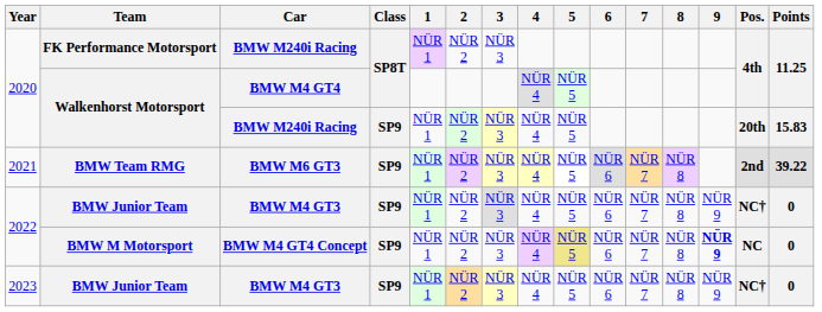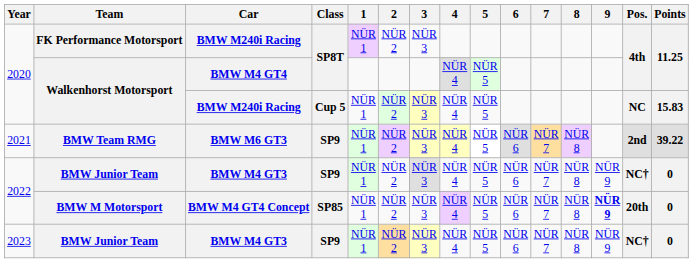 <table class="wikitable" border="1" style="text-align:center; font-size:90%;">
 <tr>
 <th>Year</th>
 <th>Team</th>
 <th>Car</th>
 <th>Class</th>
 <th>1</th>
 <th>2</th>
 <th>3</th>
 <th>4</th>
 <th>5</th>
 <th>6</th>
 <th>7</th>
 <th>8</th>
 <th>9</th>
 <th>Pos.</th>
 <th>Points</th>
 </tr>
 <tr>
 <td rowspan="3"><a href='#'>2020</a></td>
 <th>FK Performance Motorsport</th>
 <th><a href='#'>BMW M240i Racing</a></th>
 <th rowspan="2">SP8T</th>
 <td style="background:#EFCFFF;"><a href='#'>NÜR<br>1</a><br></td>
 <td><a href='#'>NÜR<br>2</a></td>
 <td><a href='#'>NÜR<br>3</a></td>
 <td></td>
 <td></td>
 <td></td>
 <td></td>
 <td></td>
 <td></td>
 <th rowspan="2">4th</th>
 <th rowspan="2">11.25</th>
 </tr>
 <tr>
 <th rowspan="2">Walkenhorst Motorsport</th>
 <th><a href='#'>BMW M4 GT4</a></th>
 <td></td>
 <td></td>
 <td></td>
 <td style="background:#DFDFDF;"><a href='#'>NÜR<br>4</a><br></td>
 <td style="background:#DFFFDF;"><a href='#'>NÜR<br>5</a><br></td>
 <td></td>
 <td></td>
 <td></td>
 <td></td>
 </tr>
 <tr>
 <th><a href='#'>BMW M240i Racing</a></th>
-<th>SP9</th>
+<th>Cup 5</th>
 <td><a href='#'>NÜR<br>1</a></td>
 <td style="background:#DFFFDF;"><a href='#'>NÜR<br>2</a><br></td>
 <td style="background:#FFFFBF;"><a href='#'>NÜR<br>3</a><br></td>
 <td><a href='#'>NÜR<br>4</a></td>
 <td><a href='#'>NÜR<br>5</a></td>
 <td></td>
 <td></td>
 <td></td>
 <td></td>
-<th>20th</th>
+<th>NC</th>
 <th>15.83</th>
 </tr>
 <tr>
 <td><a href='#'>2021</a></td>
 <th><a href='#'>BMW Team RMG</a></th>
 <th><a href='#'>BMW M6 GT3</a></th>
 <th>SP9</th>
 <td style="background:#DFFFDF;"><a href='#'>NÜR<br>1</a><br></td>
 <td style="background:#EFCFFF;"><a href='#'>NÜR<br>2</a><br></td>
 <td style="background:#FFFFBF;"><a href='#'>NÜR<br>3</a><br></td>
 <td style="background:#FFFFBF;"><a href='#'>NÜR<br>4</a><br></td>
 <td style="background:#FFFFFF;"><a href='#'>NÜR<br>5</a><br></td>
 <td style="background:#DFDFDF;"><a href='#'>NÜR<br>6</a><br></td>
 <td style="background:#FFDF9F;"><a href='#'>NÜR<br>7</a><br></td>
 <td style="background:#EFCFFF;"><a href='#'>NÜR<br>8</a><br></td>
 <td></td>
 <th style="background:#DFDFDF;">2nd</th>
 <th style="background:#DFDFDF;">39.22</th>
 </tr>
 <tr>
 <td rowspan="2"><a href='#'>2022</a></td>
 <th><a href='#'>BMW Junior Team</a></th>
 <th><a href='#'>BMW M4 GT3</a></th>
 <th>SP9</th>
 <td style="background:#DFFFDF;"><a href='#'>NÜR<br>1</a><br></td>
 <td><a href='#'>NÜR<br>2</a></td>
 <td style="background:#DFDFDF;"><a href='#'>NÜR<br>3</a><br></td>
 <td><a href='#'>NÜR<br>4</a></td>
 <td><a href='#'>NÜR<br>5</a></td>
 <td><a href='#'>NÜR<br>6</a></td>
 <td><a href='#'>NÜR<br>7</a></td>
 <td><a href='#'>NÜR<br>8</a></td>
 <td><a href='#'>NÜR<br>9</a></td>
 <th>NC†</th>
 <th>0</th>
 </tr>
 <tr>
 <th><a href='#'>BMW M Motorsport</a></th>
 <th><a href='#'>BMW M4 GT4 Concept</a></th>
-<th>SP9</th>
+<th>SP85</th>
 <td><a href='#'>NÜR<br>1</a></td>
 <td><a href='#'>NÜR<br>2</a></td>
 <td><a href='#'>NÜR<br>3</a></td>
 <td style="background:#EFCFFF;"><a href='#'>NÜR<br>4</a><br></td>
-<td style="background: khaki;"><a href='#'>NÜR<br>5</a></td>
+<td><a href='#'>NÜR<br>5</a></td>
 <td><a href='#'>NÜR<br>6</a></td>
 <td><a href='#'>NÜR<br>7</a></td>
 <td><a href='#'>NÜR<br>8</a></td>
 <td><strong><a href='#'>NÜR<br>9</a></strong></td>
-<th>NC</th>
+<th>20th</th>
 <th>0</th>
 </tr>
 <tr>
 <td><a href='#'>2023</a></td>
 <th><a href='#'>BMW Junior Team</a></th>
 <th><a href='#'>BMW M4 GT3</a></th>
 <th>SP9</th>
 <td style="background:#DFFFDF;"><a href='#'>NÜR<br>1</a><br></td>
 <td style="background:#FFDF9F;"><a href='#'>NÜR<br>2</a><br></td>
 <td style="background:#FFFFBF;"><a href='#'>NÜR<br>3</a><br></td>
 <td><a href='#'>NÜR<br>4</a></td>
 <td><a href='#'>NÜR<br>5</a></td>
 <td><a href='#'>NÜR<br>6</a></td>
 <td><a href='#'>NÜR<br>7</a></td>
 <td><a href='#'>NÜR<br>8</a></td>
 <td><a href='#'>NÜR<br>9</a></td>
 <th>NC†</th>
 <th>0</th>
 </tr>
 </table>
